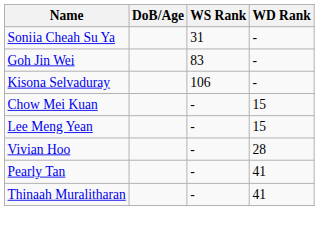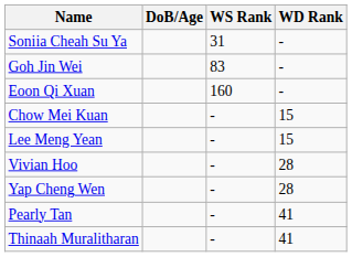 <table class="wikitable" style="text-align: left; font-size:95%;">
 <tr>
 <th>Name</th>
 <th>DoB/Age</th>
 <th>WS Rank</th>
 <th>WD Rank</th>
 </tr>
 <tr>
 <td><a href='#'>Soniia Cheah Su Ya</a></td>
 <td></td>
 <td>31</td>
 <td>-</td>
 </tr>
 <tr>
 <td><a href='#'>Goh Jin Wei</a></td>
 <td></td>
 <td>83</td>
 <td>-</td>
 </tr>
 <tr>
-<td><a href='#'>Kisona Selvaduray</a></td>
+<td><a href='#'>Eoon Qi Xuan</a></td>
 <td></td>
-<td>106</td>
+<td>160</td>
 <td>-</td>
 </tr>
 <tr>
 <td><a href='#'>Chow Mei Kuan</a></td>
 <td></td>
 <td>-</td>
 <td>15</td>
 </tr>
 <tr>
 <td><a href='#'>Lee Meng Yean</a></td>
 <td></td>
 <td>-</td>
 <td>15</td>
 </tr>
 <tr>
 <td><a href='#'>Vivian Hoo</a></td>
 <td></td>
 <td>-</td>
 <td>28</td>
 </tr>
 <tr>
+<td><a href='#'>Yap Cheng Wen</a></td>
+<td></td>
+<td>-</td>
+<td>28</td>
+</tr>
+<tr>
 <td><a href='#'>Pearly Tan</a></td>
 <td></td>
 <td>-</td>
 <td>41</td>
 </tr>
 <tr>
 <td><a href='#'>Thinaah Muralitharan</a></td>
 <td></td>
 <td>-</td>
 <td>41</td>
 </tr>
 </table>
